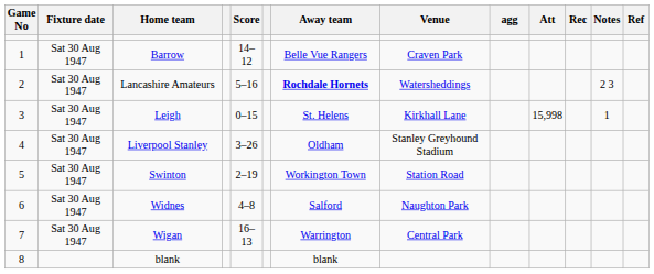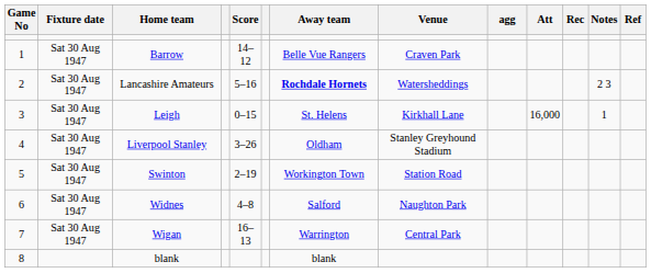 <table class="wikitable" style="text-align:center;">
 <tr>
 <th width=20 abbr="No">Game No</th>
 <th width=100 abbr="Date">Fixture date</th>
 <th width=150 abbr="Home team">Home team</th>
 <th width=5 abbr="space"></th>
 <th width=20 abbr="Score">Score</th>
 <th width=5 abbr="space"></th>
 <th width=150 abbr="Away team">Away team</th>
 <th width=150 abbr="Venue">Venue</th>
 <th width=50 abbr="agg">agg</th>
 <th width=30 abbr="Att">Att</th>
 <th width=30 abbr="Rec">Rec</th>
 <th width=20 abbr="Notes">Notes</th>
 <th width=30 abbr="Ref">Ref</th>
 </tr>
 <tr>
 <td></td>
 <td></td>
 <td></td>
 <td></td>
 <td></td>
 <td></td>
 <td></td>
 <td></td>
 <td></td>
 <td></td>
 <td></td>
 <td></td>
 </tr>
 <tr>
 <td>1</td>
 <td>Sat 30 Aug 1947</td>
 <td><a href='#'>Barrow</a></td>
 <td></td>
 <td>14–12</td>
 <td></td>
 <td><a href='#'>Belle Vue Rangers</a></td>
 <td><a href='#'>Craven Park</a></td>
 <td></td>
 <td></td>
 <td></td>
 <td></td>
 <td></td>
 </tr>
 <tr>
 <td>2</td>
 <td>Sat 30 Aug 1947</td>
 <td>Lancashire Amateurs</td>
 <td></td>
 <td>5–16</td>
 <td></td>
 <td><strong><a href='#'>Rochdale Hornets</a></strong></td>
 <td><a href='#'>Watersheddings</a></td>
 <td></td>
 <td></td>
 <td></td>
 <td>2 3</td>
 <td></td>
 </tr>
 <tr>
 <td>3</td>
 <td>Sat 30 Aug 1947</td>
 <td><a href='#'>Leigh</a></td>
 <td></td>
 <td>0–15</td>
 <td></td>
 <td><a href='#'>St. Helens</a></td>
 <td><a href='#'>Kirkhall Lane</a></td>
 <td></td>
-<td>15,998</td>
+<td>16,000</td>
 <td></td>
 <td>1</td>
 <td></td>
 </tr>
 <tr>
 <td>4</td>
 <td>Sat 30 Aug 1947</td>
 <td><a href='#'>Liverpool Stanley</a></td>
 <td></td>
 <td>3–26</td>
 <td></td>
 <td><a href='#'>Oldham</a></td>
 <td>Stanley Greyhound Stadium</td>
 <td></td>
 <td></td>
 <td></td>
 <td></td>
 <td></td>
 </tr>
 <tr>
 <td>5</td>
 <td>Sat 30 Aug 1947</td>
 <td><a href='#'>Swinton</a></td>
 <td></td>
 <td>2–19</td>
 <td></td>
 <td><a href='#'>Workington Town</a></td>
 <td><a href='#'>Station Road</a></td>
 <td></td>
 <td></td>
 <td></td>
 <td></td>
 <td></td>
 </tr>
 <tr>
 <td>6</td>
 <td>Sat 30 Aug 1947</td>
 <td><a href='#'>Widnes</a></td>
 <td></td>
 <td>4–8</td>
 <td></td>
 <td><a href='#'>Salford</a></td>
 <td><a href='#'>Naughton Park</a></td>
 <td></td>
 <td></td>
 <td></td>
 <td></td>
 <td></td>
 </tr>
 <tr>
 <td>7</td>
 <td>Sat 30 Aug 1947</td>
 <td><a href='#'>Wigan</a></td>
 <td></td>
 <td>16–13</td>
 <td></td>
 <td><a href='#'>Warrington</a></td>
 <td><a href='#'>Central Park</a></td>
 <td></td>
 <td></td>
 <td></td>
 <td></td>
 <td></td>
 </tr>
 <tr>
 <td>8</td>
 <td></td>
 <td>blank</td>
 <td></td>
 <td></td>
 <td></td>
 <td>blank</td>
 <td></td>
 <td></td>
 <td></td>
 <td></td>
 <td></td>
 <td></td>
 </tr>
 </table>
